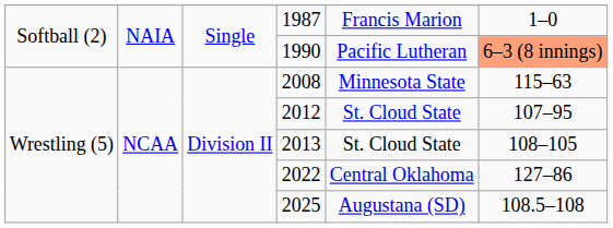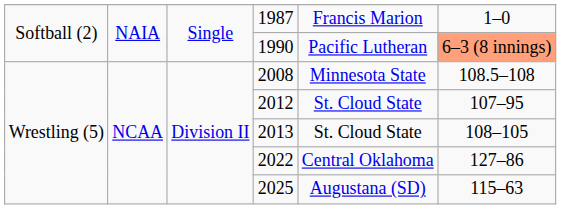 <table class="wikitable">
 <tr>
 </tr>
 <tr align="center">
 <td rowspan="2">Softball (2)</td>
 <td rowspan="2"><a href='#'>NAIA</a></td>
 <td rowspan="2"><a href='#'>Single</a></td>
 <td>1987</td>
 <td><a href='#'>Francis Marion</a></td>
 <td>1–0</td>
 </tr>
 <tr align="center">
 <td>1990</td>
 <td><a href='#'>Pacific Lutheran</a></td>
 <td style="background: lightsalmon;">6–3 (8 innings)</td>
 </tr>
 <tr align="center">
 <td rowspan="5">Wrestling (5)</td>
 <td rowspan="5"><a href='#'>NCAA</a></td>
 <td rowspan="5"><a href='#'>Division II</a></td>
 <td>2008</td>
 <td><a href='#'>Minnesota State</a></td>
-<td>115–63</td>
+<td>108.5–108</td>
 </tr>
 <tr align="center">
 <td>2012</td>
 <td><a href='#'>St. Cloud State</a></td>
 <td>107–95</td>
 </tr>
 <tr align="center">
 <td>2013</td>
 <td>St. Cloud State</td>
 <td>108–105</td>
 </tr>
 <tr align="center">
 <td>2022</td>
 <td><a href='#'>Central Oklahoma</a></td>
 <td>127–86</td>
 </tr>
 <tr align="center">
 <td>2025</td>
 <td><a href='#'>Augustana (SD)</a></td>
-<td>108.5–108</td>
+<td>115–63</td>
 </tr>
 </table>
